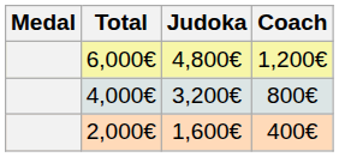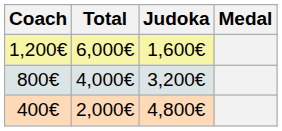 <table class=wikitable style="text-align:center;">
 <tr>
-<th>Medal</th>
+<th>Coach</th>
 <th>Total</th>
 <th>Judoka</th>
-<th>Coach</th>
+<th>Medal</th>
 </tr>
 <tr bgcolor=F7F6A8>
+<td>1,200€</td>
+<td>6,000€</td>
+<td>1,600€</td>
 <th></th>
-<td>6,000€</td>
-<td>4,800€</td>
-<td>1,200€</td>
 </tr>
 <tr bgcolor=DCE5E5>
-<th></th>
+<td>800€</td>
 <td>4,000€</td>
 <td>3,200€</td>
-<td>800€</td>
+<th></th>
 </tr>
 <tr bgcolor=FFDAB9>
+<td>400€</td>
+<td>2,000€</td>
+<td>4,800€</td>
 <th></th>
-<td>2,000€</td>
-<td>1,600€</td>
-<td>400€</td>
 </tr>
 </table>
